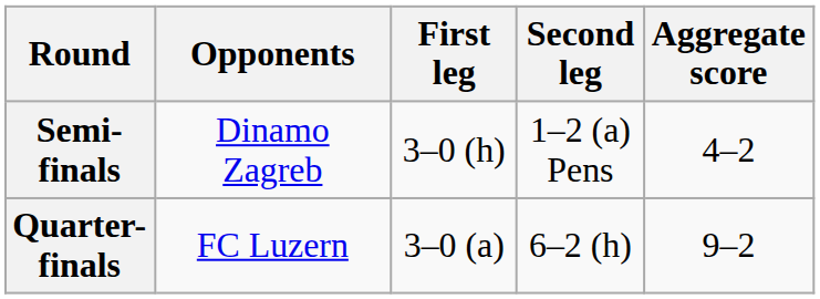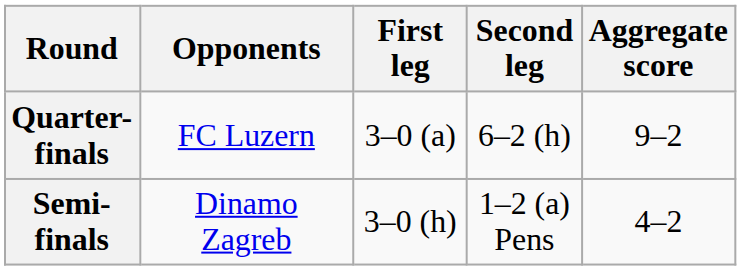 <table class="wikitable plainrowheaders" style="text-align:center;margin-left:1em;float:right">
 <tr>
 <th scope=col width="25">Round</th>
 <th scope=col width="100">Opponents</th>
 <th scope=col width="50">First leg</th>
 <th scope=col width="50">Second leg</th>
 <th scope=col width="50">Aggregate score</th>
 </tr>
 <tr>
+<th scope=row style="text-align:center">Quarter-finals</th>
+<td><a href='#'>FC Luzern</a></td>
+<td>3–0 (a)</td>
+<td>6–2 (h)</td>
+<td>9–2</td>
+</tr>
+<tr>
 <th scope=row style="text-align:center">Semi-finals</th>
 <td><a href='#'>Dinamo Zagreb</a></td>
 <td>3–0 (h)</td>
 <td>1–2 (a) Pens</td>
 <td>4–2</td>
 </tr>
-<tr>
-<th scope=row style="text-align:center">Quarter-finals</th>
-<td><a href='#'>FC Luzern</a></td>
-<td>3–0 (a)</td>
-<td>6–2 (h)</td>
-<td>9–2</td>
-</tr>
 </table>
